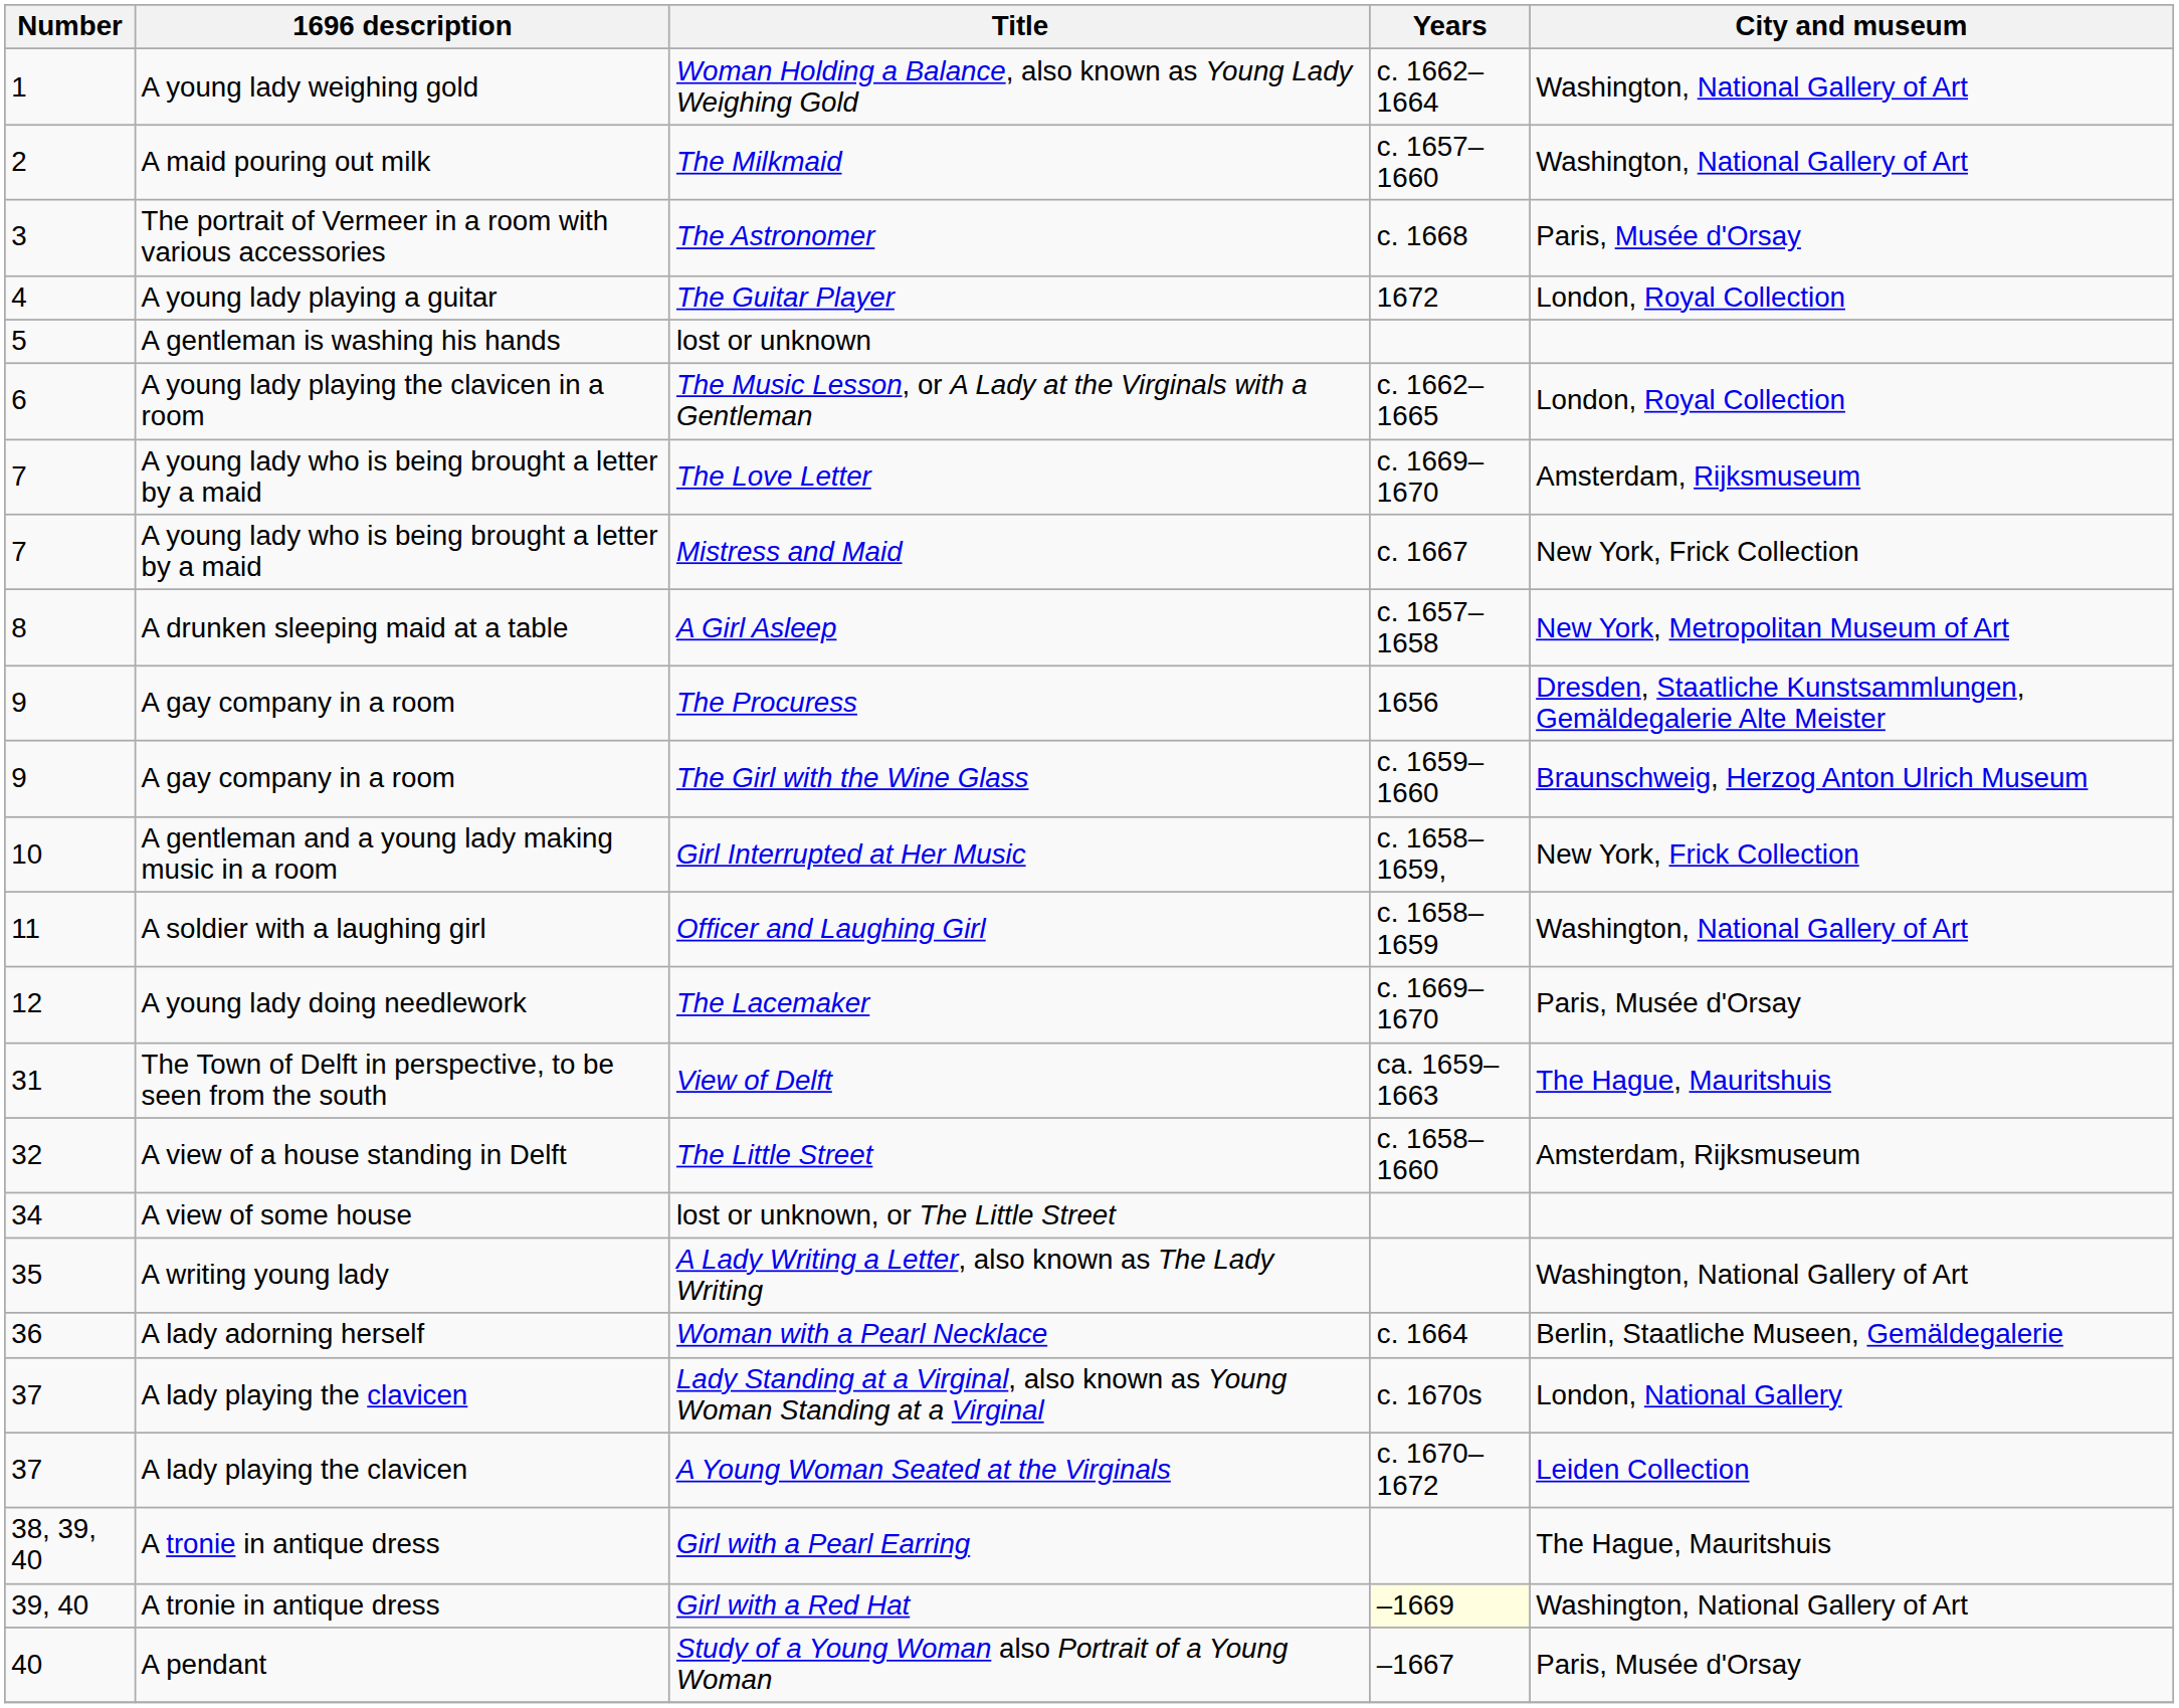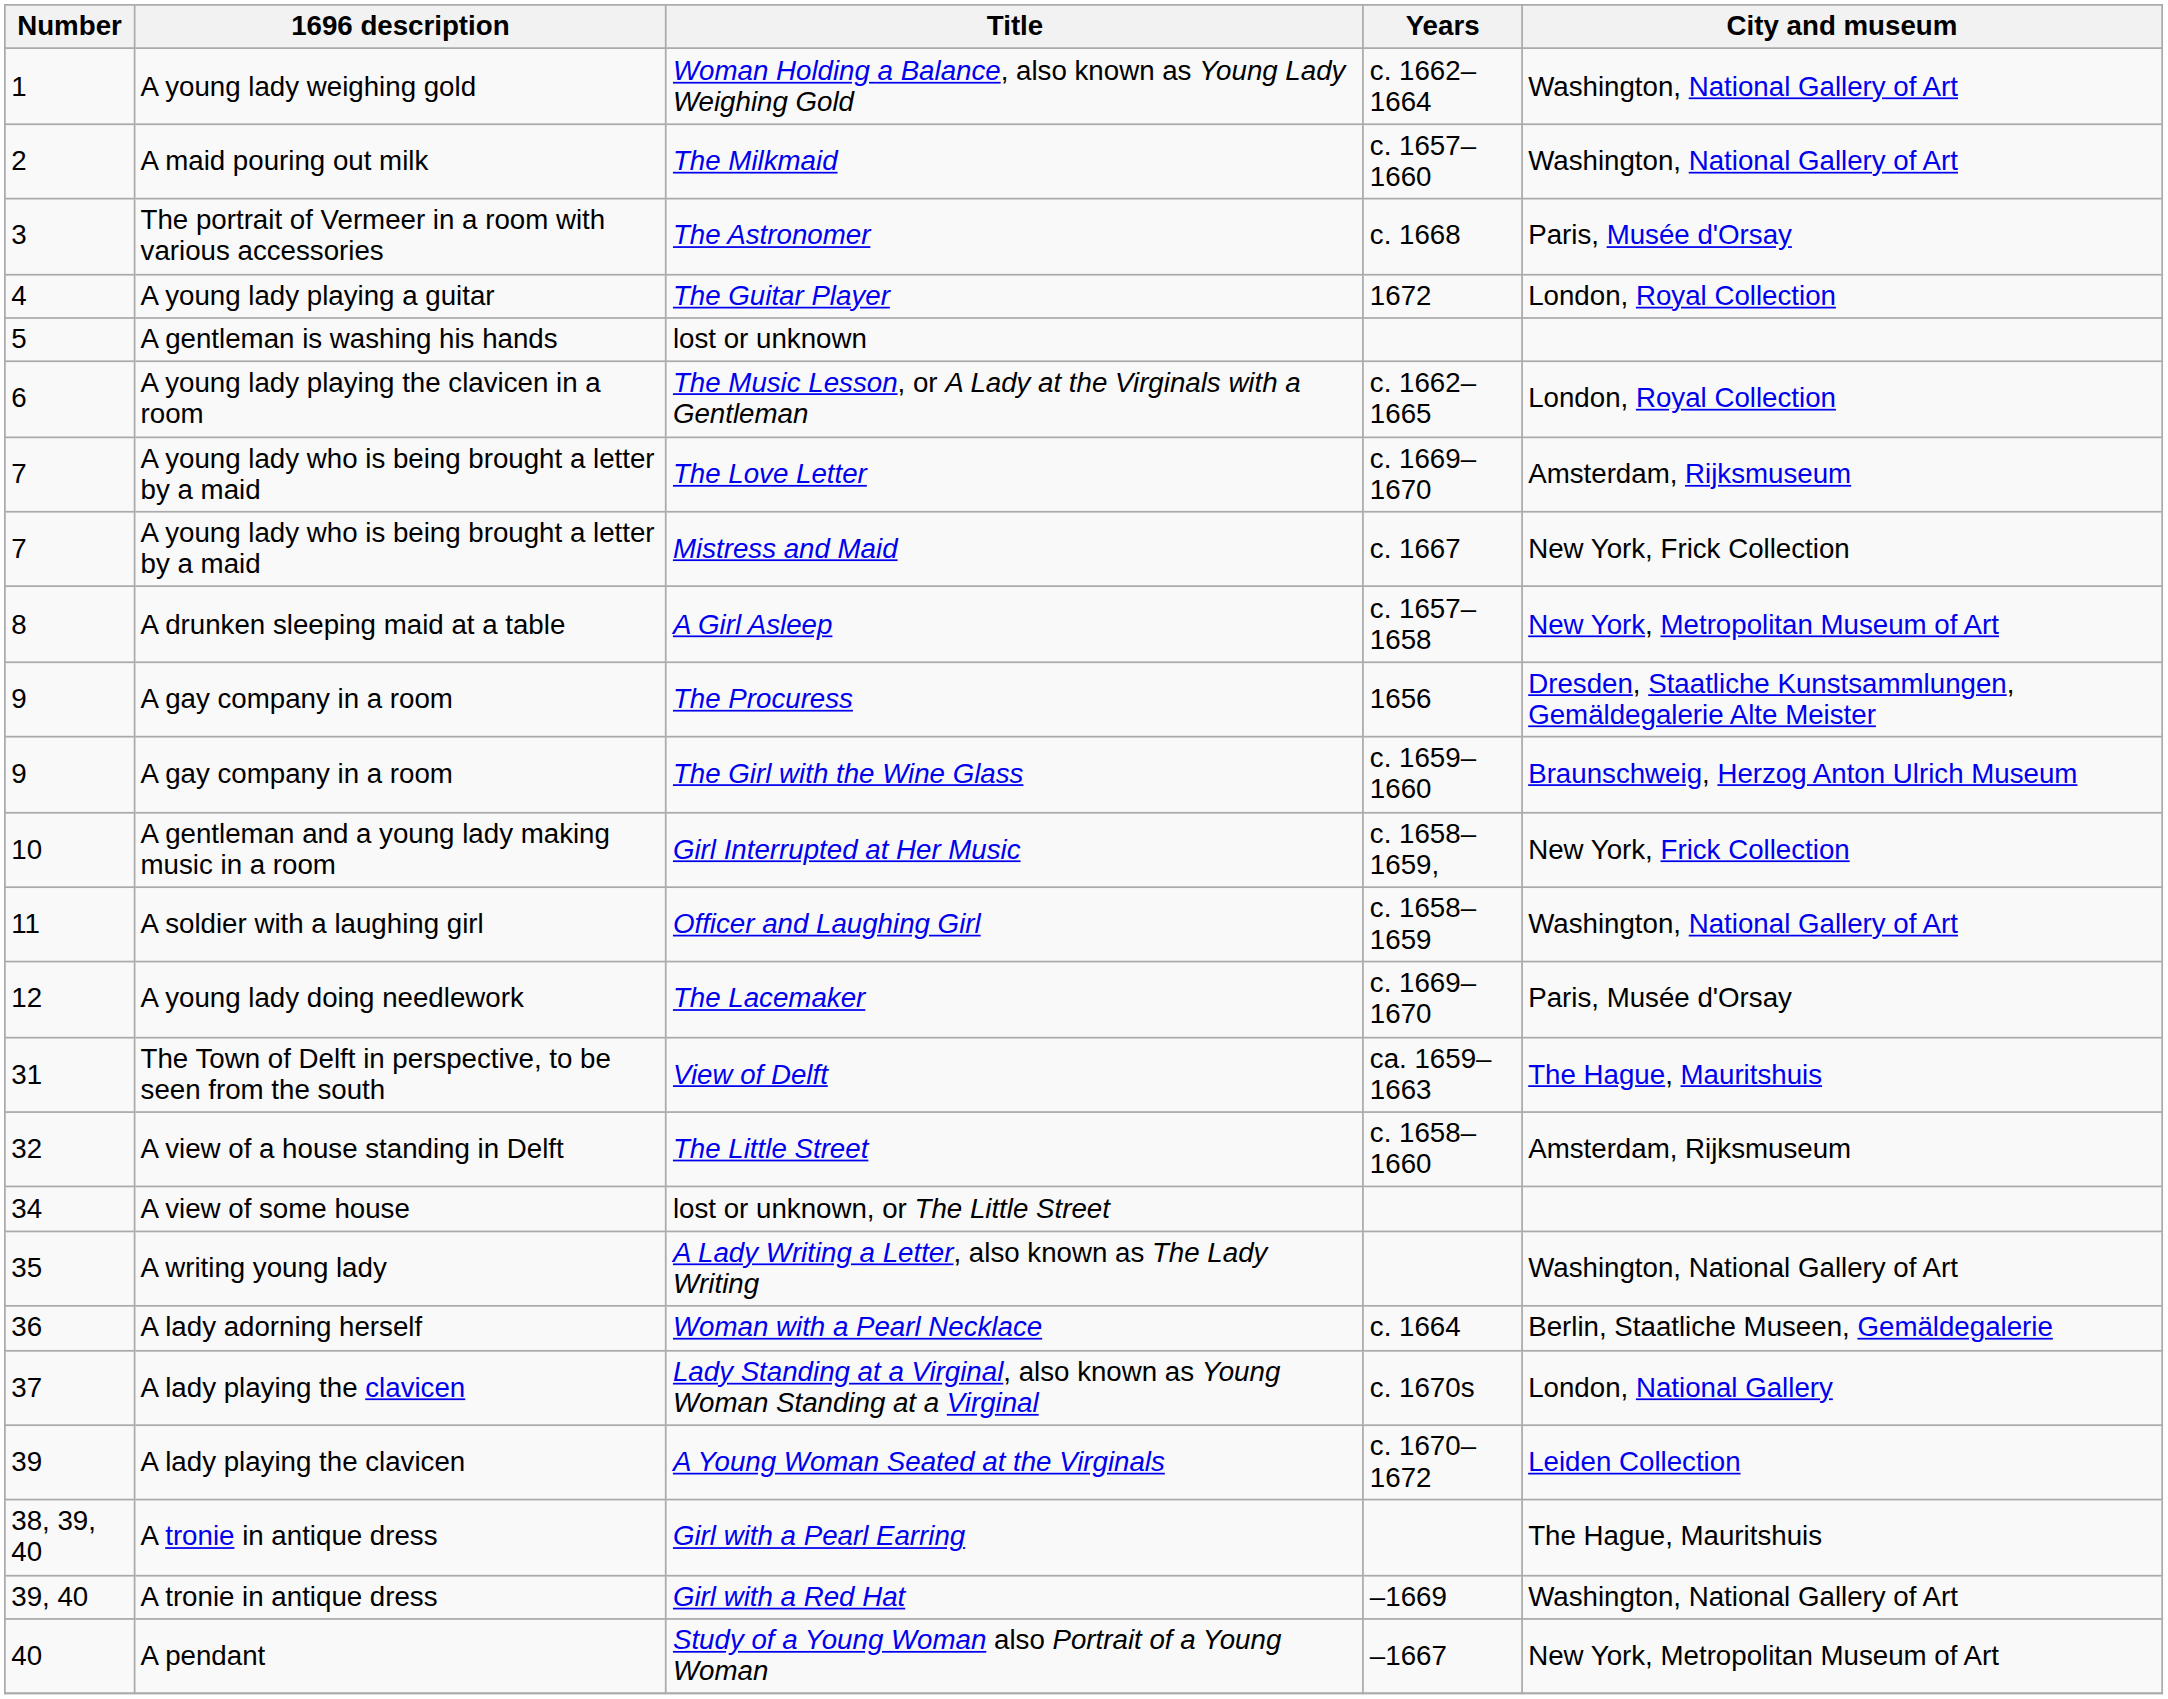 <table class="wikitable">
 <tr>
 <th>Number</th>
 <th>1696 description</th>
 <th>Title</th>
 <th>Years</th>
 <th>City and museum</th>
 </tr>
 <tr>
 <td>1</td>
 <td>A young lady weighing gold</td>
 <td><em><a href='#'>Woman Holding a Balance</a></em>, also known as <em>Young Lady Weighing Gold</em></td>
 <td>c. 1662–1664</td>
 <td>Washington, <a href='#'>National Gallery of Art</a></td>
 </tr>
 <tr>
 <td>2</td>
 <td>A maid pouring out milk</td>
 <td><em><a href='#'>The Milkmaid</a></em></td>
 <td>c. 1657–1660</td>
 <td>Washington, <a href='#'>National Gallery of Art</a></td>
 </tr>
 <tr>
 <td>3</td>
 <td>The portrait of Vermeer in a room with various accessories</td>
 <td><em><a href='#'>The Astronomer</a></em></td>
 <td>c. 1668</td>
 <td>Paris, <a href='#'>Musée d'Orsay</a></td>
 </tr>
 <tr>
 <td>4</td>
 <td>A young lady playing a guitar</td>
 <td><em><a href='#'>The Guitar Player</a></em></td>
 <td>1672</td>
 <td>London, <a href='#'>Royal Collection</a></td>
 </tr>
 <tr>
 <td>5</td>
 <td>A gentleman is washing his hands</td>
 <td>lost or unknown</td>
 <td></td>
 <td></td>
 </tr>
 <tr>
 <td>6</td>
 <td>A young lady playing the clavicen in a room</td>
 <td><em><a href='#'>The Music Lesson</a></em>, or <em>A Lady at the Virginals with a Gentleman</em></td>
 <td>c. 1662–1665</td>
 <td>London, <a href='#'>Royal Collection</a></td>
 </tr>
 <tr>
 <td>7</td>
 <td>A young lady who is being brought a letter by a maid</td>
 <td><em><a href='#'>The Love Letter</a></em></td>
 <td>c. 1669–1670</td>
 <td>Amsterdam, <a href='#'>Rijksmuseum</a></td>
 </tr>
 <tr>
 <td>7</td>
 <td>A young lady who is being brought a letter by a maid</td>
 <td><em><a href='#'>Mistress and Maid</a></em></td>
 <td>c. 1667</td>
 <td>New York, Frick Collection</td>
 </tr>
 <tr>
 <td>8</td>
 <td>A drunken sleeping maid at a table</td>
 <td><em><a href='#'>A Girl Asleep</a></em></td>
 <td>c. 1657–1658</td>
 <td><a href='#'>New York</a>, <a href='#'>Metropolitan Museum of Art</a></td>
 </tr>
 <tr>
 <td>9</td>
 <td>A gay company in a room</td>
 <td><em><a href='#'>The Procuress</a></em></td>
 <td>1656</td>
 <td><a href='#'>Dresden</a>, <a href='#'>Staatliche Kunstsammlungen</a>, <a href='#'>Gemäldegalerie Alte Meister</a></td>
 </tr>
 <tr>
 <td>9</td>
 <td>A gay company in a room</td>
 <td><em><a href='#'>The Girl with the Wine Glass</a></em></td>
 <td>c. 1659–1660</td>
 <td><a href='#'>Braunschweig</a>, <a href='#'>Herzog Anton Ulrich Museum</a></td>
 </tr>
 <tr>
 <td>10</td>
 <td>A gentleman and a young lady making music in a room</td>
 <td><em><a href='#'>Girl Interrupted at Her Music</a></em></td>
 <td>c. 1658–1659,</td>
 <td>New York, <a href='#'>Frick Collection</a></td>
 </tr>
 <tr>
 <td>11</td>
 <td>A soldier with a laughing girl</td>
 <td><em><a href='#'>Officer and Laughing Girl</a></em></td>
 <td>c. 1658–1659</td>
 <td>Washington, <a href='#'>National Gallery of Art</a></td>
 </tr>
 <tr>
 <td>12</td>
 <td>A young lady doing needlework</td>
 <td><em><a href='#'>The Lacemaker</a></em></td>
 <td>c. 1669–1670</td>
 <td>Paris, Musée d'Orsay</td>
 </tr>
 <tr>
 <td>31</td>
 <td>The Town of Delft in perspective, to be seen from the south</td>
 <td><em><a href='#'>View of Delft</a></em></td>
 <td>ca. 1659–1663</td>
 <td><a href='#'>The Hague</a>, <a href='#'>Mauritshuis</a></td>
 </tr>
 <tr>
 <td>32</td>
 <td>A view of a house standing in Delft</td>
 <td><em><a href='#'>The Little Street</a></em></td>
 <td>c. 1658–1660</td>
 <td>Amsterdam, Rijksmuseum</td>
 </tr>
 <tr>
 <td>34</td>
 <td>A view of some house</td>
 <td>lost or unknown, or <em>The Little Street</em> </td>
 <td></td>
 <td></td>
 </tr>
 <tr>
 <td>35</td>
 <td>A writing young lady</td>
 <td><em><a href='#'>A Lady Writing a Letter</a></em>, also known as <em>The Lady Writing</em></td>
 <td></td>
 <td>Washington, National Gallery of Art</td>
 </tr>
 <tr>
 <td>36</td>
 <td>A lady adorning herself</td>
 <td><em><a href='#'>Woman with a Pearl Necklace</a></em></td>
 <td>c. 1664</td>
 <td>Berlin, Staatliche Museen, <a href='#'>Gemäldegalerie</a></td>
 </tr>
 <tr>
 <td>37</td>
 <td>A lady playing the <a href='#'>clavicen</a></td>
 <td><em><a href='#'>Lady Standing at a Virginal</a></em>, also known as <em>Young Woman Standing at a <a href='#'>Virginal</a></em></td>
 <td>c. 1670s</td>
 <td>London, <a href='#'>National Gallery</a></td>
 </tr>
 <tr>
-<td>37</td>
+<td>39</td>
 <td>A lady playing the clavicen</td>
 <td><em><a href='#'>A Young Woman Seated at the Virginals</a></em></td>
 <td>c. 1670–1672</td>
 <td><a href='#'>Leiden Collection</a></td>
 </tr>
 <tr>
 <td>38, 39, 40</td>
 <td>A <a href='#'>tronie</a> in antique dress</td>
 <td><em><a href='#'>Girl with a Pearl Earring</a></em></td>
 <td></td>
 <td>The Hague, Mauritshuis</td>
 </tr>
 <tr>
 <td>39, 40</td>
 <td>A tronie in antique dress</td>
 <td><em><a href='#'>Girl with a Red Hat</a></em></td>
-<td style="background: lightyellow;">–1669</td>
+<td>–1669</td>
 <td>Washington, National Gallery of Art</td>
 </tr>
 <tr>
 <td>40</td>
 <td>A pendant</td>
 <td><em><a href='#'>Study of a Young Woman</a></em> also <em>Portrait of a Young Woman</em></td>
 <td>–1667</td>
-<td>Paris, Musée d'Orsay</td>
+<td>New York, Metropolitan Museum of Art</td>
 </tr>
 <tr>
 </tr>
 </table>
